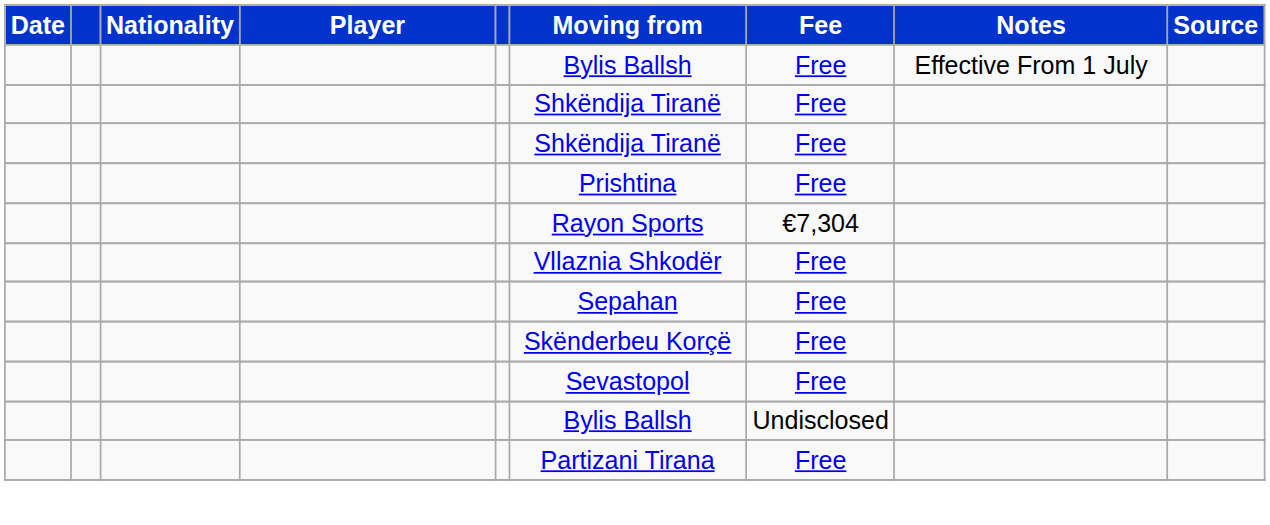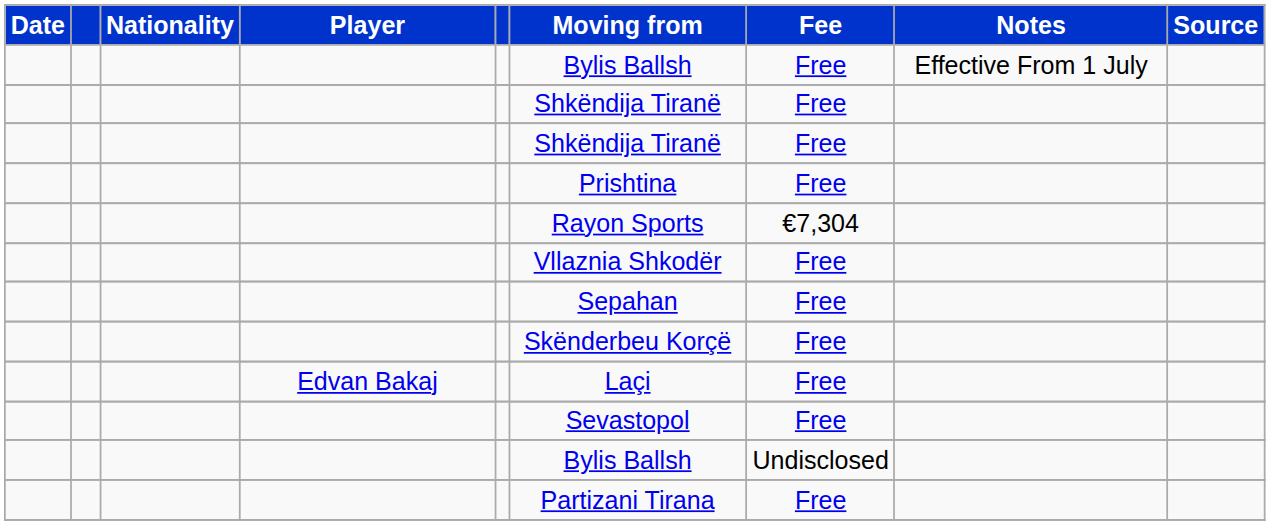 <table class="wikitable" style="text-align:center; font-size:90%; ">
 <tr>
 <th style="background:#03c; color:white; width:15px;">Date</th>
 <th style="background:#03c; color:white; width:10px;"></th>
 <th style="background:#03c; color:white; width:10px;">Nationality</th>
 <th style="background:#03c; color:white; width:140px;">Player</th>
 <th style="background:#03c; color:white; width:1px;"></th>
 <th style="background:#03c; color:white; width:130px;">Moving from</th>
 <th style="background:#03c; color:white; width:50px;">Fee</th>
 <th style="background:#03c; color:white; width:150px;">Notes</th>
 <th style="background:#03c; color:white; width:25px;">Source</th>
 </tr>
 <tr>
 <td></td>
 <td align=center></td>
 <td></td>
 <td></td>
 <td></td>
 <td><a href='#'>Bylis Ballsh</a></td>
 <td align=center><a href='#'>Free</a></td>
 <td align=center>Effective From 1 July</td>
 <td align=center></td>
 </tr>
 <tr>
 </tr>
 <tr>
 <td></td>
 <td align=center></td>
 <td></td>
 <td></td>
 <td></td>
 <td><a href='#'>Shkëndija Tiranë</a></td>
 <td align=center><a href='#'>Free</a></td>
 <td align=center></td>
 <td align=center></td>
 </tr>
 <tr>
 </tr>
 <tr>
 <td></td>
 <td align=center></td>
 <td></td>
 <td></td>
 <td></td>
 <td><a href='#'>Shkëndija Tiranë</a></td>
 <td align=center><a href='#'>Free</a></td>
 <td align=center></td>
 <td align=center></td>
 </tr>
 <tr>
 </tr>
 <tr>
 <td></td>
 <td align=center></td>
 <td></td>
 <td></td>
 <td></td>
 <td><a href='#'>Prishtina</a></td>
 <td align=center><a href='#'>Free</a></td>
 <td align=center></td>
 <td align=center></td>
 </tr>
 <tr>
 </tr>
 <tr>
 <td></td>
 <td align=center></td>
 <td></td>
 <td></td>
 <td></td>
 <td><a href='#'>Rayon Sports</a></td>
 <td align=center>€7,304</td>
 <td align=center></td>
 <td align=center></td>
 </tr>
 <tr>
 </tr>
 <tr>
 <td></td>
 <td align=center></td>
 <td></td>
 <td></td>
 <td></td>
 <td><a href='#'>Vllaznia Shkodër</a></td>
 <td align=center><a href='#'>Free</a></td>
 <td align=center></td>
 <td align=center></td>
 </tr>
 <tr>
 </tr>
 <tr>
 <td></td>
 <td align=center></td>
 <td></td>
 <td></td>
 <td></td>
 <td><a href='#'>Sepahan</a></td>
 <td align=center><a href='#'>Free</a></td>
 <td align=center></td>
 <td align=center></td>
 </tr>
 <tr>
 </tr>
 <tr>
 <td></td>
 <td align=center></td>
 <td></td>
 <td></td>
 <td></td>
 <td><a href='#'>Skënderbeu Korçë</a></td>
 <td align=center><a href='#'>Free</a></td>
 <td align=center></td>
 <td align=center></td>
 </tr>
 <tr>
 </tr>
 <tr>
+<td></td>
+<td align=center></td>
+<td></td>
+<td><a href='#'>Edvan Bakaj</a></td>
+<td></td>
+<td><a href='#'>Laçi</a></td>
+<td align=center><a href='#'>Free</a></td>
+<td align=center></td>
+<td align=center></td>
+</tr>
+<tr>
 </tr>
 <tr>
 <td></td>
 <td align=center></td>
 <td></td>
 <td></td>
 <td></td>
 <td><a href='#'>Sevastopol</a></td>
 <td align=center><a href='#'>Free</a></td>
 <td align=center></td>
 <td align=center></td>
 </tr>
 <tr>
 </tr>
 <tr>
 <td></td>
 <td align=center></td>
 <td></td>
 <td></td>
 <td></td>
 <td><a href='#'>Bylis Ballsh</a></td>
 <td align=center>Undisclosed</td>
 <td align=center></td>
 <td align=center></td>
 </tr>
 <tr>
 </tr>
 <tr>
 <td></td>
 <td align=center></td>
 <td></td>
 <td></td>
 <td></td>
 <td><a href='#'>Partizani Tirana</a></td>
 <td align=center><a href='#'>Free</a></td>
 <td align=center></td>
 <td align=center></td>
 </tr>
 <tr>
 </tr>
 </table>
